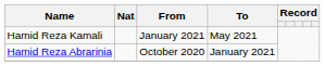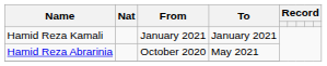 <table class="wikitable" style="text-align: center">
 <tr>
 <th rowspan="2">Name</th>
 <th rowspan="2">Nat</th>
 <th rowspan="2">From</th>
 <th rowspan="2">To</th>
 <th colspan="6">Record</th>
 </tr>
 <tr>
 <th></th>
 <th></th>
 <th></th>
 <th></th>
 <th></th>
 </tr>
 <tr>
 <td align=left>Hamid Reza Kamali</td>
 <td align=left></td>
 <td align=left>January 2021</td>
-<td align=left>May 2021<br></td>
+<td align=left>January 2021<br></td>
 </tr>
 <tr>
 <td align=left><a href='#'>Hamid Reza Abrarinia</a></td>
 <td align=left></td>
 <td align=left>October 2020</td>
-<td align=left>January 2021<br></td>
+<td align=left>May 2021<br></td>
 </tr>
 <tr>
 </tr>
 </table>
